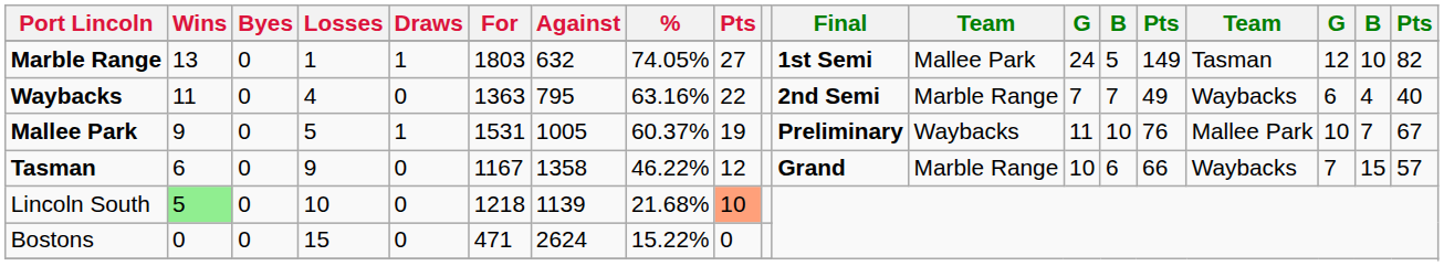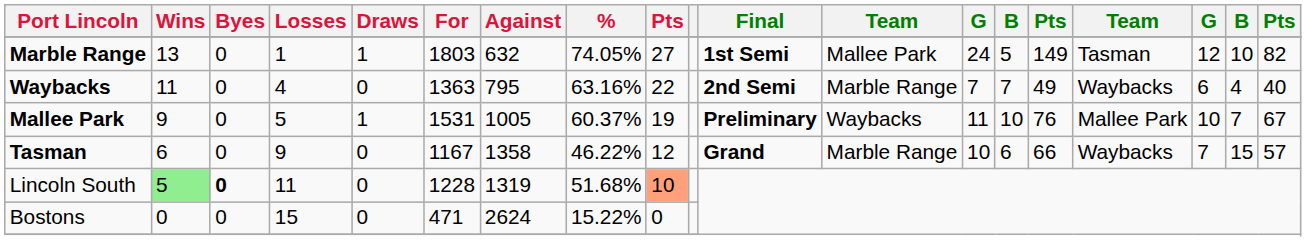 <table style="font-size: 85%; text-align: left;" class="wikitable">
 <tr>
 <th style="color:crimson">Port Lincoln</th>
 <th style="color:crimson">Wins</th>
 <th style="color:crimson">Byes</th>
 <th style="color:crimson">Losses</th>
 <th style="color:crimson">Draws</th>
 <th style="color:crimson">For</th>
 <th style="color:crimson">Against</th>
 <th style="color:crimson">%</th>
 <th style="color:crimson">Pts</th>
 <th></th>
 <th style="color:green">Final</th>
 <th style="color:green">Team</th>
 <th style="color:green">G</th>
 <th style="color:green">B</th>
 <th style="color:green">Pts</th>
 <th style="color:green">Team</th>
 <th style="color:green">G</th>
 <th style="color:green">B</th>
 <th style="color:green">Pts</th>
 </tr>
 <tr>
 </tr>
 <tr>
 </tr>
 <tr>
 <td><strong>	Marble Range	</strong></td>
 <td>13</td>
 <td>0</td>
 <td>1</td>
 <td>1</td>
 <td>1803</td>
 <td>632</td>
 <td>74.05%</td>
 <td>27</td>
 <td></td>
 <td><strong>1st Semi</strong></td>
 <td>Mallee Park</td>
 <td>24</td>
 <td>5</td>
 <td>149</td>
 <td>Tasman</td>
 <td>12</td>
 <td>10</td>
 <td>82</td>
 </tr>
 <tr>
 <td><strong>	Waybacks	</strong></td>
 <td>11</td>
 <td>0</td>
 <td>4</td>
 <td>0</td>
 <td>1363</td>
 <td>795</td>
 <td>63.16%</td>
 <td>22</td>
 <td></td>
 <td><strong>2nd Semi</strong></td>
 <td>Marble Range</td>
 <td>7</td>
 <td>7</td>
 <td>49</td>
 <td>Waybacks</td>
 <td>6</td>
 <td>4</td>
 <td>40</td>
 </tr>
 <tr>
 <td><strong>	Mallee Park	</strong></td>
 <td>9</td>
 <td>0</td>
 <td>5</td>
 <td>1</td>
 <td>1531</td>
 <td>1005</td>
 <td>60.37%</td>
 <td>19</td>
 <td></td>
 <td><strong>Preliminary</strong></td>
 <td>Waybacks</td>
 <td>11</td>
 <td>10</td>
 <td>76</td>
 <td>Mallee Park</td>
 <td>10</td>
 <td>7</td>
 <td>67</td>
 </tr>
 <tr>
 <td><strong>	Tasman	</strong></td>
 <td>6</td>
 <td>0</td>
 <td>9</td>
 <td>0</td>
 <td>1167</td>
 <td>1358</td>
 <td>46.22%</td>
 <td>12</td>
 <td></td>
 <td><strong>Grand</strong></td>
 <td>Marble Range</td>
 <td>10</td>
 <td>6</td>
 <td>66</td>
 <td>Waybacks</td>
 <td>7</td>
 <td>15</td>
 <td>57</td>
 </tr>
 <tr>
 <td>Lincoln South</td>
 <td style="background: lightgreen;">5</td>
+<td><strong>0</strong></td>
+<td>11</td>
 <td>0</td>
-<td>10</td>
-<td>0</td>
-<td>1218</td>
-<td>1139</td>
-<td>21.68%</td>
+<td>1228</td>
+<td>1319</td>
+<td>51.68%</td>
 <td style="background: lightsalmon;">10</td>
 <td></td>
 </tr>
 <tr>
 <td>Bostons</td>
 <td>0</td>
 <td>0</td>
 <td>15</td>
 <td>0</td>
 <td>471</td>
 <td>2624</td>
 <td>15.22%</td>
 <td>0</td>
 <td></td>
 </tr>
 <tr>
 </tr>
 </table>
